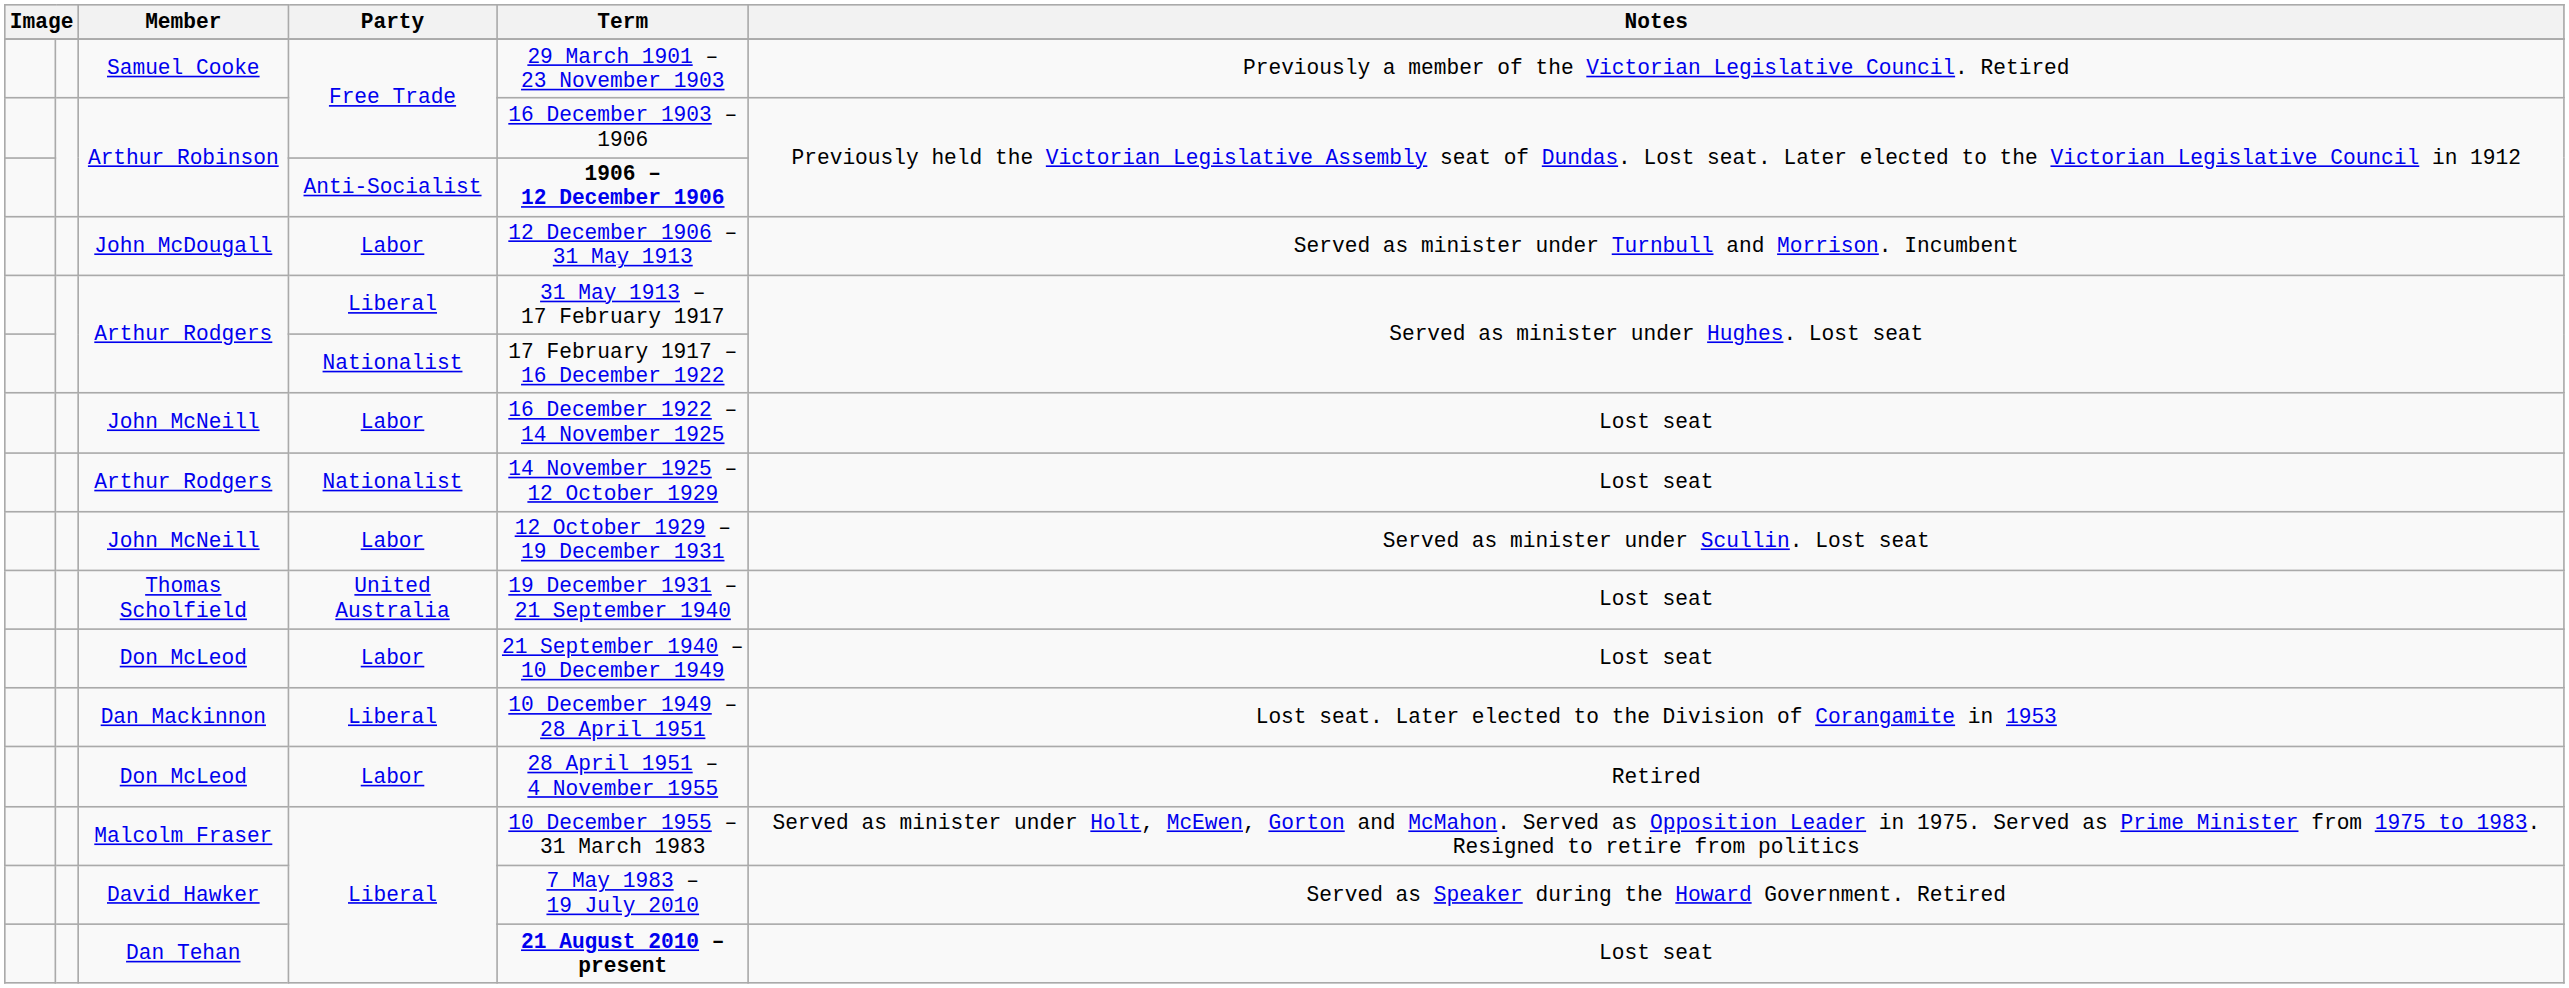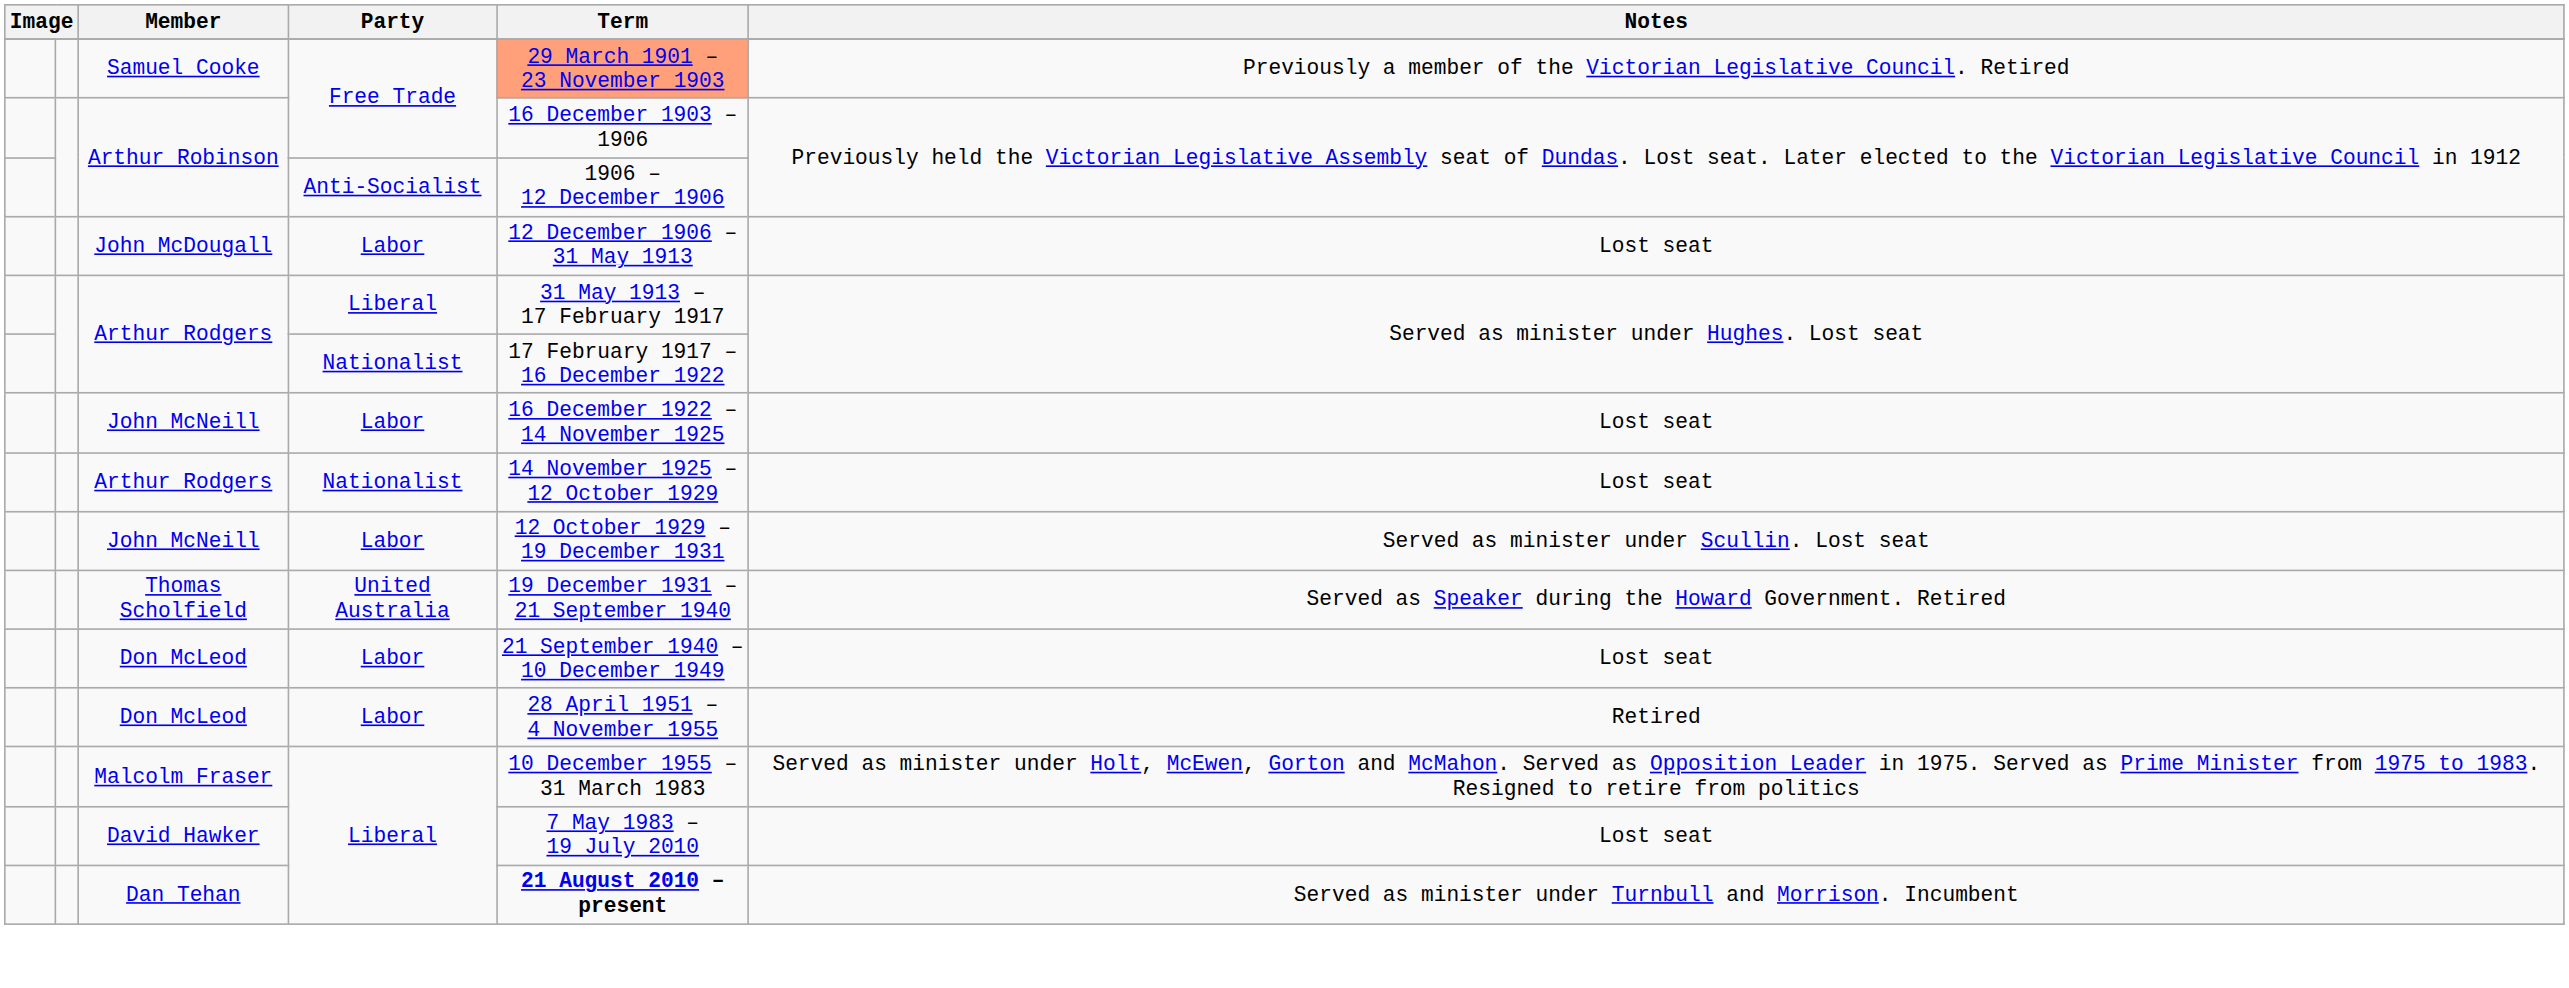 <table class=wikitable style="text-align:center">
 <tr>
 <th colspan=2>Image</th>
 <th>Member</th>
 <th>Party</th>
 <th>Term</th>
 <th>Notes</th>
 </tr>
 <tr>
 </tr>
 <tr>
 <td> </td>
 <td></td>
 <td><a href='#'>Samuel Cooke</a><br></td>
 <td rowspan="2"><a href='#'>Free Trade</a></td>
-<td nowrap><a href='#'>29 March 1901</a> –<br><a href='#'>23 November 1903</a></td>
+<td nowrap style="background: lightsalmon;"><a href='#'>29 March 1901</a> –<br><a href='#'>23 November 1903</a></td>
 <td>Previously a member of the <a href='#'>Victorian Legislative Council</a>. Retired</td>
 </tr>
 <tr>
 <td> </td>
 <td rowspan=2></td>
 <td rowspan=2><a href='#'>Arthur Robinson</a><br></td>
 <td nowrap><a href='#'>16 December 1903</a> –<br>1906</td>
 <td rowspan=2>Previously held the <a href='#'>Victorian Legislative Assembly</a> seat of <a href='#'>Dundas</a>. Lost seat. Later elected to the <a href='#'>Victorian Legislative Council</a> in 1912</td>
 </tr>
 <tr>
 <td> </td>
 <td nowrap><a href='#'>Anti-Socialist</a></td>
-<td nowrap><strong>1906 –<br><a href='#'>12 December 1906</a></strong></td>
+<td nowrap>1906 –<br><a href='#'>12 December 1906</a></td>
 </tr>
 <tr>
 <td> </td>
 <td></td>
 <td><a href='#'>John McDougall</a><br></td>
 <td><a href='#'>Labor</a></td>
 <td nowrap><a href='#'>12 December 1906</a> –<br><a href='#'>31 May 1913</a></td>
-<td>Served as minister under <a href='#'>Turnbull</a> and <a href='#'>Morrison</a>. Incumbent</td>
+<td>Lost seat</td>
 </tr>
 <tr>
 <td> </td>
 <td rowspan=2></td>
 <td rowspan=2><a href='#'>Arthur Rodgers</a><br></td>
 <td><a href='#'>Liberal</a></td>
 <td nowrap><a href='#'>31 May 1913</a> –<br>17 February 1917</td>
 <td rowspan=2>Served as minister under <a href='#'>Hughes</a>. Lost seat</td>
 </tr>
 <tr>
 <td> </td>
 <td nowrap><a href='#'>Nationalist</a></td>
 <td nowrap>17 February 1917 –<br><a href='#'>16 December 1922</a></td>
 </tr>
 <tr>
 <td> </td>
 <td></td>
 <td><a href='#'>John McNeill</a><br></td>
 <td><a href='#'>Labor</a></td>
 <td nowrap><a href='#'>16 December 1922</a> –<br><a href='#'>14 November 1925</a></td>
 <td>Lost seat</td>
 </tr>
 <tr>
 <td> </td>
 <td></td>
 <td><a href='#'>Arthur Rodgers</a><br></td>
 <td><a href='#'>Nationalist</a></td>
 <td nowrap><a href='#'>14 November 1925</a> –<br><a href='#'>12 October 1929</a></td>
 <td>Lost seat</td>
 </tr>
 <tr>
 <td> </td>
 <td></td>
 <td><a href='#'>John McNeill</a><br></td>
 <td><a href='#'>Labor</a></td>
 <td nowrap><a href='#'>12 October 1929</a> –<br><a href='#'>19 December 1931</a></td>
 <td>Served as minister under <a href='#'>Scullin</a>. Lost seat</td>
 </tr>
 <tr>
 <td> </td>
 <td></td>
 <td><a href='#'>Thomas Scholfield</a><br></td>
 <td><a href='#'>United Australia</a></td>
 <td nowrap><a href='#'>19 December 1931</a> –<br><a href='#'>21 September 1940</a></td>
-<td>Lost seat</td>
+<td>Served as <a href='#'>Speaker</a> during the <a href='#'>Howard</a> Government. Retired</td>
 </tr>
 <tr>
 <td> </td>
 <td></td>
 <td><a href='#'>Don McLeod</a><br></td>
 <td><a href='#'>Labor</a></td>
 <td nowrap><a href='#'>21 September 1940</a> –<br><a href='#'>10 December 1949</a></td>
 <td>Lost seat</td>
-</tr>
-<tr>
-<td> </td>
-<td></td>
-<td><a href='#'>Dan Mackinnon</a><br></td>
-<td><a href='#'>Liberal</a></td>
-<td nowrap><a href='#'>10 December 1949</a> –<br><a href='#'>28 April 1951</a></td>
-<td>Lost seat. Later elected to the Division of <a href='#'>Corangamite</a> in <a href='#'>1953</a></td>
 </tr>
 <tr>
 <td> </td>
 <td></td>
 <td><a href='#'>Don McLeod</a><br></td>
 <td><a href='#'>Labor</a></td>
 <td nowrap><a href='#'>28 April 1951</a> –<br><a href='#'>4 November 1955</a></td>
 <td>Retired</td>
 </tr>
 <tr>
 <td> </td>
 <td></td>
 <td><a href='#'>Malcolm Fraser</a><br></td>
 <td rowspan="3"><a href='#'>Liberal</a></td>
 <td nowrap><a href='#'>10 December 1955</a> –<br>31 March 1983</td>
 <td>Served as minister under <a href='#'>Holt</a>, <a href='#'>McEwen</a>, <a href='#'>Gorton</a> and <a href='#'>McMahon</a>. Served as <a href='#'>Opposition Leader</a> in 1975. Served as <a href='#'>Prime Minister</a> from <a href='#'>1975 to 1983</a>. Resigned to retire from politics</td>
 </tr>
 <tr>
 <td> </td>
 <td></td>
 <td><a href='#'>David Hawker</a><br></td>
 <td nowrap><a href='#'>7 May 1983</a> –<br><a href='#'>19 July 2010</a></td>
-<td>Served as <a href='#'>Speaker</a> during the <a href='#'>Howard</a> Government. Retired</td>
+<td>Lost seat</td>
 </tr>
 <tr>
 <td> </td>
 <td></td>
 <td><a href='#'>Dan Tehan</a><br></td>
 <td nowrap><strong><a href='#'>21 August 2010</a> –<br>present</strong></td>
-<td>Lost seat</td>
+<td>Served as minister under <a href='#'>Turnbull</a> and <a href='#'>Morrison</a>. Incumbent</td>
 </tr>
 </table>
